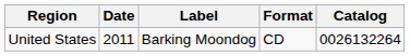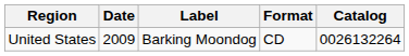 <table class="wikitable">
 <tr>
 <th>Region</th>
 <th>Date</th>
 <th>Label</th>
 <th>Format</th>
 <th>Catalog</th>
 </tr>
 <tr>
 <td>United States</td>
-<td>2011</td>
+<td>2009</td>
 <td>Barking Moondog</td>
 <td>CD</td>
 <td>0026132264</td>
 </tr>
 </table>
